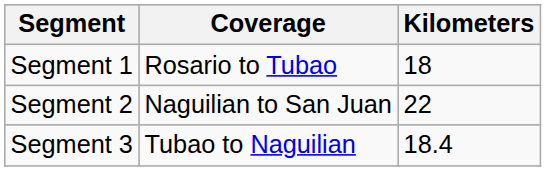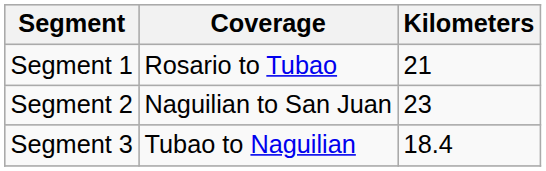 <table class="wikitable">
 <tr>
 <th>Segment</th>
 <th>Coverage</th>
 <th>Kilometers</th>
 </tr>
 <tr>
 <td>Segment 1</td>
 <td>Rosario to <a href='#'>Tubao</a></td>
-<td>18</td>
+<td>21</td>
 </tr>
 <tr>
 <td>Segment 2</td>
 <td>Naguilian to San Juan</td>
-<td>22</td>
+<td>23</td>
 </tr>
 <tr>
 <td>Segment 3</td>
 <td>Tubao to <a href='#'>Naguilian</a></td>
 <td>18.4</td>
 </tr>
 </table>
